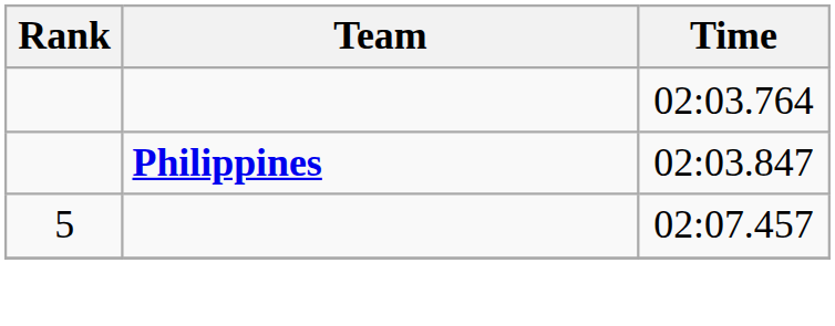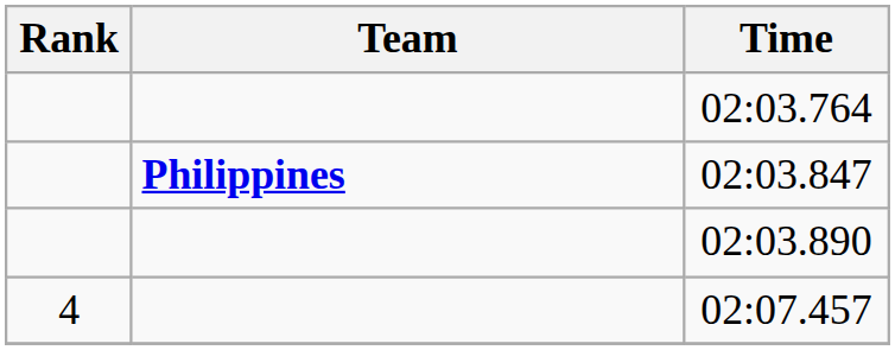 <table class=wikitable style="text-align:center">
 <tr>
 <th width=40>Rank</th>
 <th width=200>Team</th>
 <th width=70>Time</th>
 </tr>
 <tr>
 <td></td>
 <td align=left></td>
 <td>02:03.764</td>
 </tr>
 <tr>
 <td></td>
 <td align=left><strong> <a href='#'>Philippines</a></strong></td>
 <td>02:03.847</td>
 </tr>
 <tr>
-<td>5</td>
+<td></td>
+<td align=left></td>
+<td>02:03.890</td>
+</tr>
+<tr>
+<td>4</td>
 <td align=left></td>
 <td>02:07.457</td>
 </tr>
 <tr>
 </tr>
 </table>
